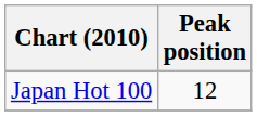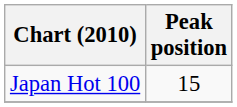 <table class="wikitable sortable">
 <tr>
 <th>Chart (2010)</th>
 <th>Peak<br>position</th>
 </tr>
 <tr>
 <td><a href='#'>Japan Hot 100</a></td>
-<td align="center">12</td>
+<td align="center">15</td>
 </tr>
 <tr>
 </tr>
 </table>
